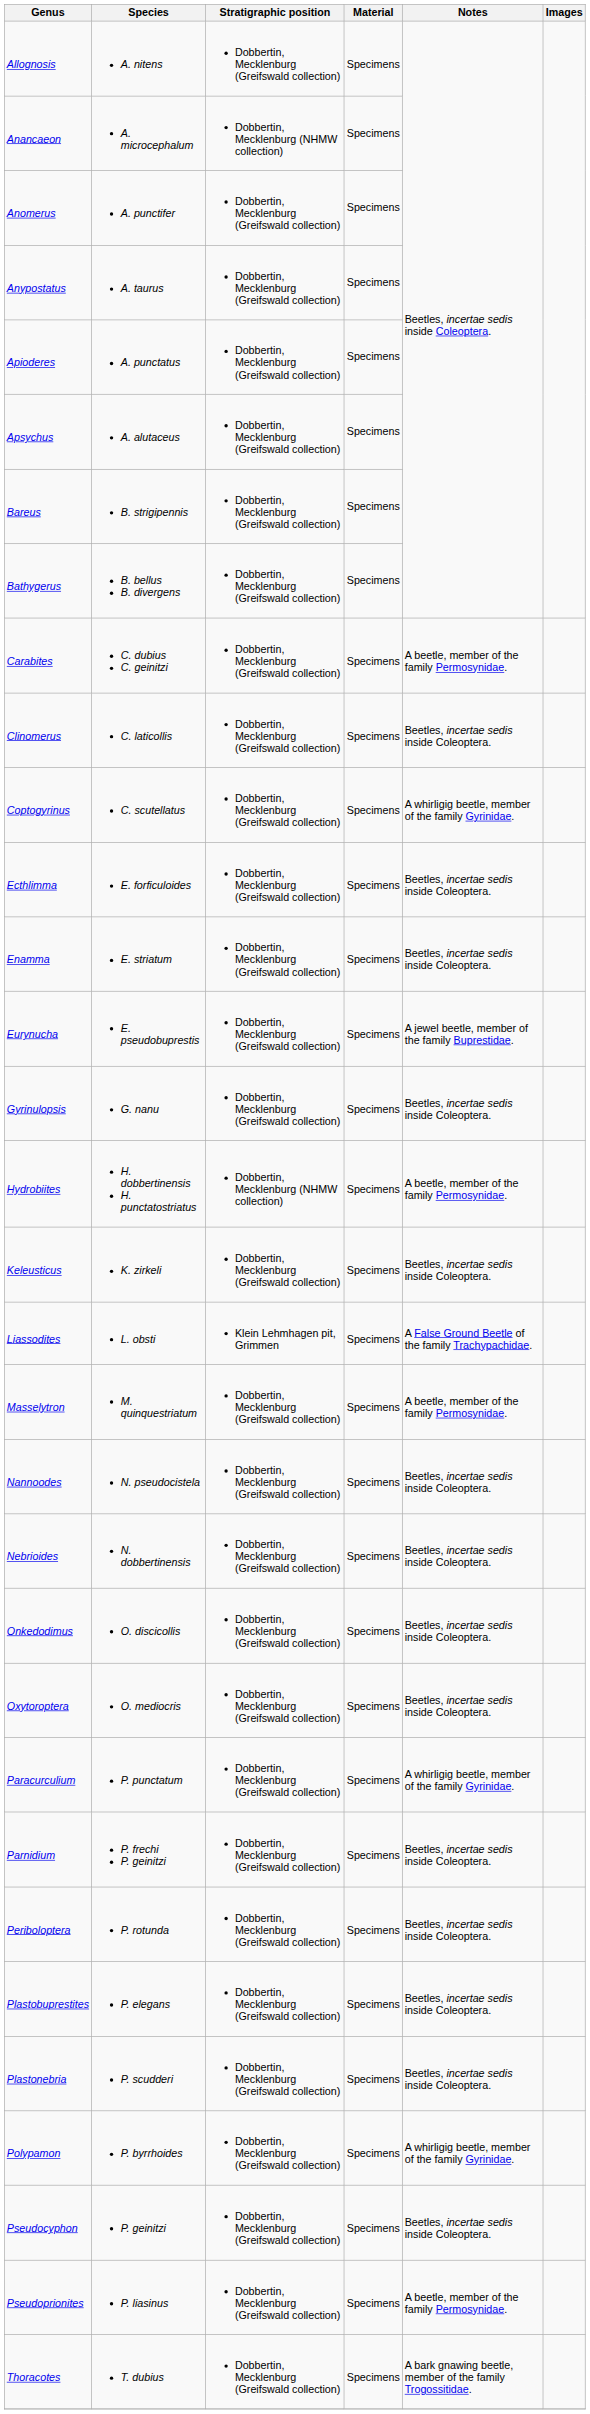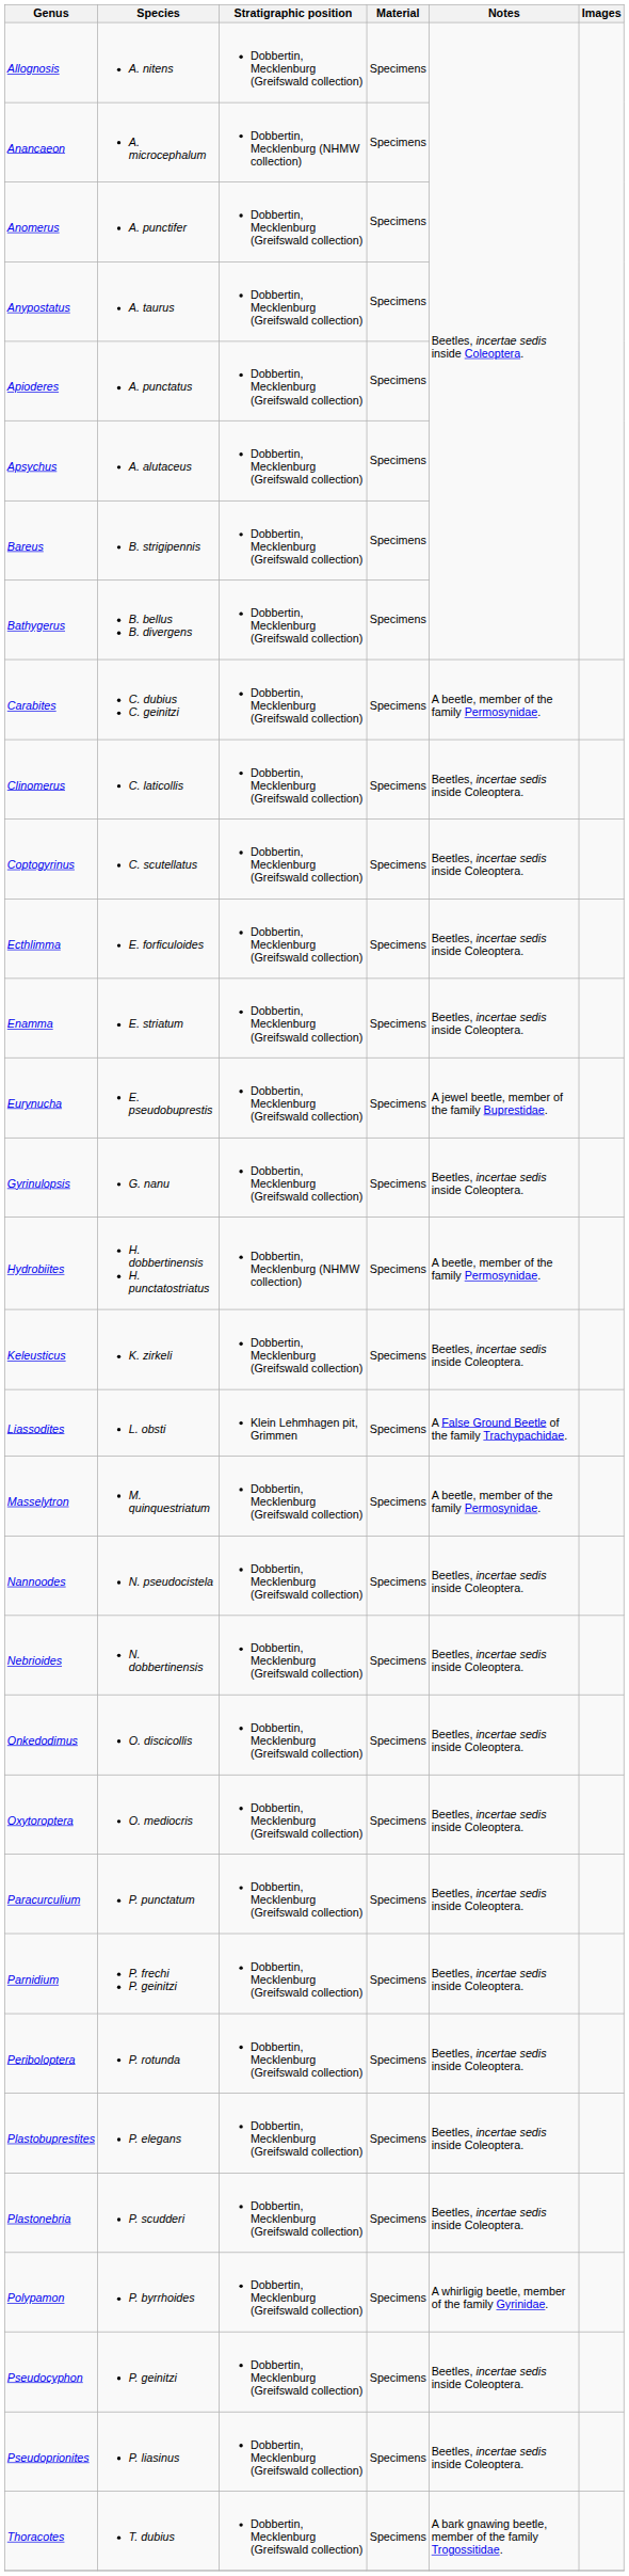 <table class = "wikitable">
 <tr>
 <th>Genus</th>
 <th>Species</th>
 <th>Stratigraphic position</th>
 <th>Material</th>
 <th>Notes</th>
 <th>Images</th>
 </tr>
 <tr>
 <td><br><em><a href='#'>Allognosis</a></em></td>
 <td><br><ul><li><em>A. nitens</em></li></ul></td>
 <td><br><ul><li>Dobbertin, Mecklenburg (Greifswald collection)</li></ul></td>
 <td><br>Specimens</td>
 <td rowspan="8"><br>Beetles, <em>incertae sedis</em> inside <a href='#'>Coleoptera</a>.</td>
 <td rowspan="8"></td>
 </tr>
 <tr>
 <td><br><em><a href='#'>Anancaeon</a></em></td>
 <td><br><ul><li><em>A. microcephalum</em></li></ul></td>
 <td><br><ul><li>Dobbertin, Mecklenburg (NHMW collection)</li></ul></td>
 <td>Specimens</td>
 </tr>
 <tr>
 <td><br><em><a href='#'>Anomerus</a></em></td>
 <td><br><ul><li><em>A. punctifer</em></li></ul></td>
 <td><br><ul><li>Dobbertin, Mecklenburg (Greifswald collection)</li></ul></td>
 <td>Specimens</td>
 </tr>
 <tr>
 <td><br><em><a href='#'>Anypostatus</a></em></td>
 <td><br><ul><li><em>A. taurus</em></li></ul></td>
 <td><br><ul><li>Dobbertin, Mecklenburg (Greifswald collection)</li></ul></td>
 <td>Specimens</td>
 </tr>
 <tr>
 <td><br><em><a href='#'>Apioderes</a></em></td>
 <td><br><ul><li><em>A. punctatus</em></li></ul></td>
 <td><br><ul><li>Dobbertin, Mecklenburg (Greifswald collection)</li></ul></td>
 <td>Specimens</td>
 </tr>
 <tr>
 <td><br><em><a href='#'>Apsychus</a></em></td>
 <td><br><ul><li><em>A. alutaceus</em></li></ul></td>
 <td><br><ul><li>Dobbertin, Mecklenburg (Greifswald collection)</li></ul></td>
 <td>Specimens</td>
 </tr>
 <tr>
 <td><br><em><a href='#'>Bareus</a></em></td>
 <td><br><ul><li><em>B. strigipennis</em></li></ul></td>
 <td><br><ul><li>Dobbertin, Mecklenburg (Greifswald collection)</li></ul></td>
 <td>Specimens</td>
 </tr>
 <tr>
 <td><br><em><a href='#'>Bathygerus</a></em></td>
 <td><br><ul><li><em>B. bellus</em></li><li><em>B. divergens</em></li></ul></td>
 <td><br><ul><li>Dobbertin, Mecklenburg (Greifswald collection)</li></ul></td>
 <td>Specimens</td>
 </tr>
 <tr>
 <td><br><em><a href='#'>Carabites</a></em></td>
 <td><br><ul><li><em>C. dubius</em></li><li><em>C. geinitzi</em></li></ul></td>
 <td><br><ul><li>Dobbertin, Mecklenburg (Greifswald collection)</li></ul></td>
 <td><br>Specimens</td>
 <td><br>A beetle, member of the family <a href='#'>Permosynidae</a>.</td>
 <td><br></td>
 </tr>
 <tr>
 <td><br><em><a href='#'>Clinomerus</a></em></td>
 <td><br><ul><li><em>C. laticollis</em></li></ul></td>
 <td><br><ul><li>Dobbertin, Mecklenburg (Greifswald collection)</li></ul></td>
 <td><br>Specimens</td>
 <td><br>Beetles, <em>incertae sedis</em> inside Coleoptera.</td>
 <td></td>
 </tr>
 <tr>
 <td><br><em><a href='#'>Coptogyrinus</a></em></td>
 <td><br><ul><li><em>C. scutellatus</em></li></ul></td>
 <td><br><ul><li>Dobbertin, Mecklenburg (Greifswald collection)</li></ul></td>
 <td><br>Specimens</td>
-<td><br>A whirligig beetle, member of the family <a href='#'>Gyrinidae</a>.</td>
+<td><br>Beetles, <em>incertae sedis</em> inside Coleoptera.</td>
 <td><br></td>
 </tr>
 <tr>
 <td><br><em><a href='#'>Ecthlimma</a></em></td>
 <td><br><ul><li><em>E. forficuloides</em></li></ul></td>
 <td><br><ul><li>Dobbertin, Mecklenburg (Greifswald collection)</li></ul></td>
 <td><br>Specimens</td>
 <td><br>Beetles, <em>incertae sedis</em> inside Coleoptera.</td>
 <td></td>
 </tr>
 <tr>
 <td><br><em><a href='#'>Enamma</a></em></td>
 <td><br><ul><li><em>E. striatum</em></li></ul></td>
 <td><br><ul><li>Dobbertin, Mecklenburg (Greifswald collection)</li></ul></td>
 <td><br>Specimens</td>
 <td><br>Beetles, <em>incertae sedis</em> inside Coleoptera.</td>
 <td></td>
 </tr>
 <tr>
 <td><br><em><a href='#'>Eurynucha</a></em></td>
 <td><br><ul><li><em>E. pseudobuprestis</em></li></ul></td>
 <td><br><ul><li>Dobbertin, Mecklenburg (Greifswald collection)</li></ul></td>
 <td><br>Specimens</td>
 <td><br>A jewel beetle, member of the family <a href='#'>Buprestidae</a>.</td>
 <td><br></td>
 </tr>
 <tr>
 <td><br><em><a href='#'>Gyrinulopsis</a></em></td>
 <td><br><ul><li><em>G. nanu</em></li></ul></td>
 <td><br><ul><li>Dobbertin, Mecklenburg (Greifswald collection)</li></ul></td>
 <td><br>Specimens</td>
 <td><br>Beetles, <em>incertae sedis</em> inside Coleoptera.</td>
 <td></td>
 </tr>
 <tr>
 <td><br><em><a href='#'>Hydrobiites</a></em></td>
 <td><br><ul><li><em>H. dobbertinensis</em></li><li><em>H. punctatostriatus</em></li></ul></td>
 <td><br><ul><li>Dobbertin, Mecklenburg (NHMW collection)</li></ul></td>
 <td><br>Specimens</td>
 <td><br>A beetle, member of the family <a href='#'>Permosynidae</a>.</td>
 <td></td>
 </tr>
 <tr>
 <td><br><em><a href='#'>Keleusticus</a></em></td>
 <td><br><ul><li><em>K. zirkeli</em></li></ul></td>
 <td><br><ul><li>Dobbertin, Mecklenburg (Greifswald collection)</li></ul></td>
 <td><br>Specimens</td>
 <td><br>Beetles, <em>incertae sedis</em> inside Coleoptera.</td>
 <td></td>
 </tr>
 <tr>
 <td><br><em><a href='#'>Liassodites</a></em></td>
 <td><br><ul><li><em>L. obsti</em></li></ul></td>
 <td><br><ul><li>Klein Lehmhagen pit, Grimmen</li></ul></td>
 <td><br>Specimens</td>
 <td><br>A <a href='#'>False Ground Beetle</a> of the family <a href='#'>Trachypachidae</a>.</td>
 <td><br></td>
 </tr>
 <tr>
 <td><br><em><a href='#'>Masselytron</a></em></td>
 <td><br><ul><li><em>M. quinquestriatum</em></li></ul></td>
 <td><br><ul><li>Dobbertin, Mecklenburg (Greifswald collection)</li></ul></td>
 <td><br>Specimens</td>
 <td><br>A beetle, member of the family <a href='#'>Permosynidae</a>.</td>
 <td></td>
 </tr>
 <tr>
 <td><br><em><a href='#'>Nannoodes</a></em></td>
 <td><br><ul><li><em>N. pseudocistela</em></li></ul></td>
 <td><br><ul><li>Dobbertin, Mecklenburg (Greifswald collection)</li></ul></td>
 <td><br>Specimens</td>
 <td><br>Beetles, <em>incertae sedis</em> inside Coleoptera.</td>
 <td></td>
 </tr>
 <tr>
 <td><br><em><a href='#'>Nebrioides</a></em></td>
 <td><br><ul><li><em>N. dobbertinensis</em></li></ul></td>
 <td><br><ul><li>Dobbertin, Mecklenburg (Greifswald collection)</li></ul></td>
 <td><br>Specimens</td>
 <td><br>Beetles, <em>incertae sedis</em> inside Coleoptera.</td>
 <td></td>
 </tr>
 <tr>
 <td><br><em><a href='#'>Onkedodimus</a></em></td>
 <td><br><ul><li><em>O. discicollis</em></li></ul></td>
 <td><br><ul><li>Dobbertin, Mecklenburg (Greifswald collection)</li></ul></td>
 <td><br>Specimens</td>
 <td><br>Beetles, <em>incertae sedis</em> inside Coleoptera.</td>
 <td></td>
 </tr>
 <tr>
 <td><br><em><a href='#'>Oxytoroptera</a></em></td>
 <td><br><ul><li><em>O. mediocris</em></li></ul></td>
 <td><br><ul><li>Dobbertin, Mecklenburg (Greifswald collection)</li></ul></td>
 <td><br>Specimens</td>
 <td><br>Beetles, <em>incertae sedis</em> inside Coleoptera.</td>
 <td></td>
 </tr>
 <tr>
 <td><br><em><a href='#'>Paracurculium</a></em></td>
 <td><br><ul><li><em>P. punctatum</em></li></ul></td>
 <td><br><ul><li>Dobbertin, Mecklenburg (Greifswald collection)</li></ul></td>
 <td><br>Specimens</td>
-<td><br>A whirligig beetle, member of the family <a href='#'>Gyrinidae</a>.</td>
+<td><br>Beetles, <em>incertae sedis</em> inside Coleoptera.</td>
 <td></td>
 </tr>
 <tr>
 <td><br><em><a href='#'>Parnidium</a></em></td>
 <td><br><ul><li><em>P. frechi</em></li><li><em>P. geinitzi</em></li></ul></td>
 <td><br><ul><li>Dobbertin, Mecklenburg (Greifswald collection)</li></ul></td>
 <td><br>Specimens</td>
 <td><br>Beetles, <em>incertae sedis</em> inside Coleoptera.</td>
 <td></td>
 </tr>
 <tr>
 <td><br><em><a href='#'>Periboloptera</a></em></td>
 <td><br><ul><li><em>P. rotunda</em></li></ul></td>
 <td><br><ul><li>Dobbertin, Mecklenburg (Greifswald collection)</li></ul></td>
 <td><br>Specimens</td>
 <td><br>Beetles, <em>incertae sedis</em> inside Coleoptera.</td>
 <td></td>
 </tr>
 <tr>
 <td><br><em><a href='#'>Plastobuprestites</a></em></td>
 <td><br><ul><li><em>P. elegans</em></li></ul></td>
 <td><br><ul><li>Dobbertin, Mecklenburg (Greifswald collection)</li></ul></td>
 <td><br>Specimens</td>
 <td><br>Beetles, <em>incertae sedis</em> inside Coleoptera.</td>
 <td></td>
 </tr>
 <tr>
 <td><br><em><a href='#'>Plastonebria</a></em></td>
 <td><br><ul><li><em>P. scudderi</em></li></ul></td>
 <td><br><ul><li>Dobbertin, Mecklenburg (Greifswald collection)</li></ul></td>
 <td><br>Specimens</td>
 <td><br>Beetles, <em>incertae sedis</em> inside Coleoptera.</td>
 <td></td>
 </tr>
 <tr>
 <td><br><em><a href='#'>Polypamon</a></em></td>
 <td><br><ul><li><em>P. byrrhoides</em></li></ul></td>
 <td><br><ul><li>Dobbertin, Mecklenburg (Greifswald collection)</li></ul></td>
 <td><br>Specimens</td>
 <td><br>A whirligig beetle, member of the family <a href='#'>Gyrinidae</a>.</td>
 <td></td>
 </tr>
 <tr>
 <td><br><em><a href='#'>Pseudocyphon</a></em></td>
 <td><br><ul><li><em>P. geinitzi</em></li></ul></td>
 <td><br><ul><li>Dobbertin, Mecklenburg (Greifswald collection)</li></ul></td>
 <td><br>Specimens</td>
 <td><br>Beetles, <em>incertae sedis</em> inside Coleoptera.</td>
 <td></td>
 </tr>
 <tr>
 <td><br><em><a href='#'>Pseudoprionites</a></em></td>
 <td><br><ul><li><em>P. liasinus</em></li></ul></td>
 <td><br><ul><li>Dobbertin, Mecklenburg (Greifswald collection)</li></ul></td>
 <td><br>Specimens</td>
-<td><br>A beetle, member of the family <a href='#'>Permosynidae</a>.</td>
+<td><br>Beetles, <em>incertae sedis</em> inside Coleoptera.</td>
 <td></td>
 </tr>
 <tr>
 <td><br><em><a href='#'>Thoracotes</a></em></td>
 <td><br><ul><li><em>T. dubius</em></li></ul></td>
 <td><br><ul><li>Dobbertin, Mecklenburg (Greifswald collection)</li></ul></td>
 <td><br>Specimens</td>
 <td><br>A bark gnawing beetle, member of the family <a href='#'>Trogossitidae</a>.</td>
 <td><br></td>
 </tr>
 <tr>
 </tr>
 </table>
